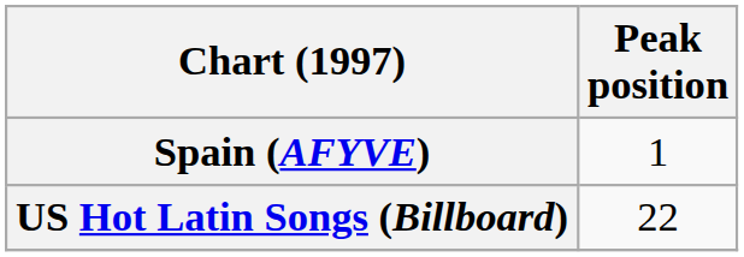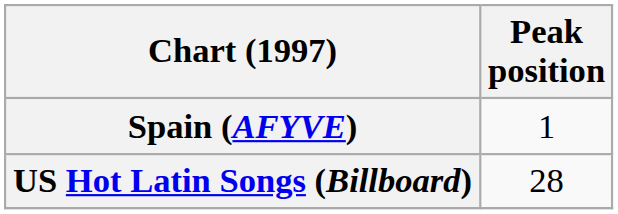 <table class="wikitable sortable plainrowheaders">
 <tr>
 <th scope="col">Chart (1997)</th>
 <th scope="col">Peak<br>position</th>
 </tr>
 <tr>
 <th scope=row>Spain (<em><a href='#'>AFYVE</a></em>)</th>
 <td align="center">1</td>
 </tr>
 <tr>
 <th scope=row>US <a href='#'>Hot Latin Songs</a> (<em>Billboard</em>)</th>
-<td align="center">22</td>
+<td align="center">28</td>
 </tr>
 <tr>
 </tr>
 </table>
